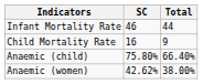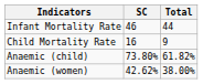 <table class="wikitable sortable">
 <tr>
 <th>Indicators</th>
 <th>SC</th>
 <th>Total</th>
 </tr>
 <tr>
 <td>Infant Mortality Rate</td>
 <td>46</td>
 <td>44</td>
 </tr>
 <tr>
 <td>Child Mortality Rate</td>
 <td>16</td>
 <td>9</td>
 </tr>
 <tr>
 <td>Anaemic (child)</td>
-<td>75.80%</td>
-<td>66.40%</td>
+<td>73.80%</td>
+<td>61.82%</td>
 </tr>
 <tr>
 <td>Anaemic (women)</td>
 <td>42.62%</td>
 <td>38.00%</td>
 </tr>
 </table>
